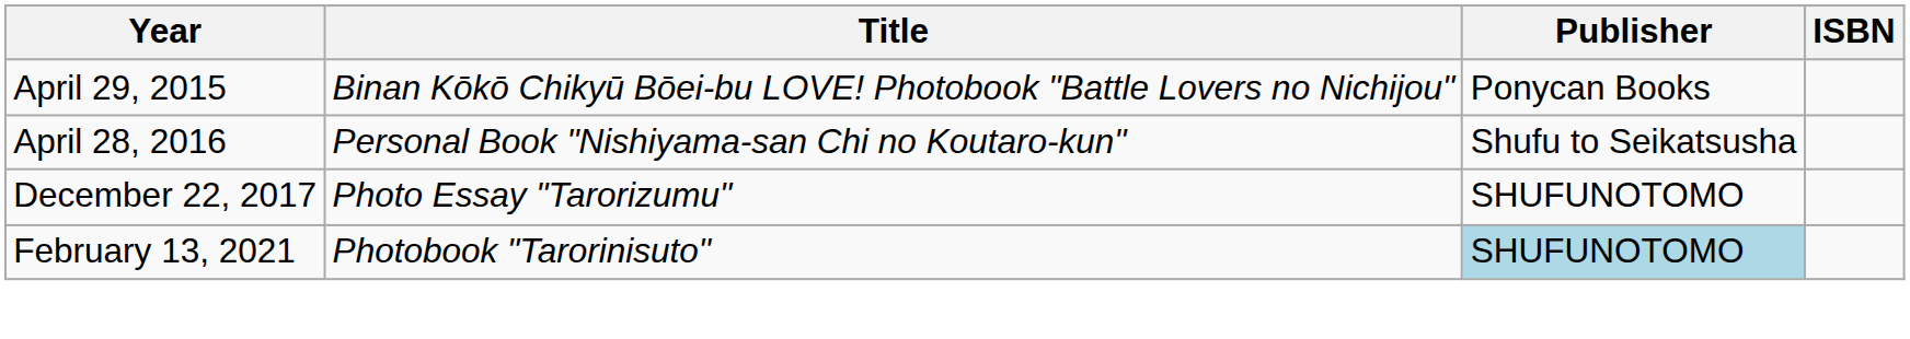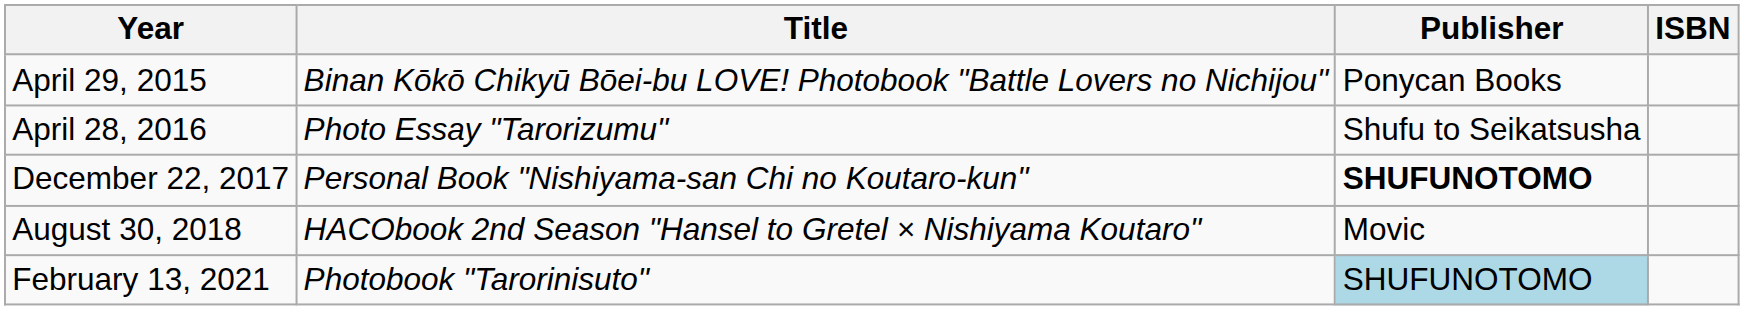 <table class="wikitable">
 <tr>
 <th>Year</th>
 <th>Title</th>
 <th>Publisher</th>
 <th>ISBN</th>
 </tr>
 <tr>
 <td>April 29, 2015</td>
 <td><em>Binan Kōkō Chikyū Bōei-bu LOVE! Photobook "Battle Lovers no Nichijou"</em></td>
 <td>Ponycan Books</td>
 <td><br></td>
 </tr>
 <tr>
 <td>April 28, 2016</td>
-<td><em>Personal Book "Nishiyama-san Chi no Koutaro-kun"</em></td>
+<td><em>Photo Essay "Tarorizumu"</em></td>
 <td>Shufu to Seikatsusha</td>
 <td><br></td>
 </tr>
 <tr>
 <td>December 22, 2017</td>
-<td><em>Photo Essay "Tarorizumu"</em></td>
-<td>SHUFUNOTOMO</td>
+<td><em>Personal Book "Nishiyama-san Chi no Koutaro-kun"</em></td>
+<td><strong>SHUFUNOTOMO</strong></td>
 <td><br></td>
+</tr>
+<tr>
+<td>August 30, 2018</td>
+<td><em>HACObook 2nd Season "Hansel to Gretel × Nishiyama Koutaro"</em></td>
+<td>Movic</td>
+<td></td>
 </tr>
 <tr>
 <td>February 13, 2021</td>
 <td><em>Photobook "Tarorinisuto"</em></td>
 <td style="background: lightblue;">SHUFUNOTOMO</td>
 <td></td>
 </tr>
 </table>
